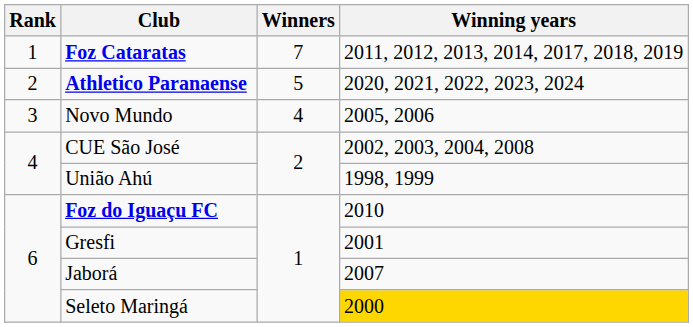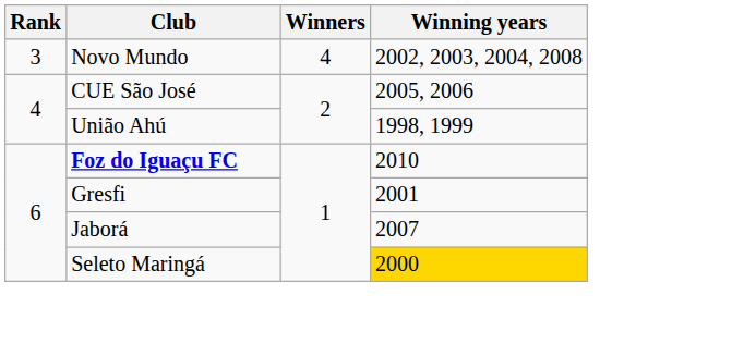 <table class="wikitable sortable">
 <tr>
 <th>Rank</th>
 <th style="width:150px">Club</th>
 <th>Winners</th>
 <th>Winning years</th>
 </tr>
 <tr>
-<td align=center>1</td>
-<td><strong><a href='#'>Foz Cataratas</a></strong></td>
-<td align=center>7</td>
-<td>2011, 2012, 2013, 2014, 2017, 2018, 2019</td>
-</tr>
-<tr>
-<td align=center>2</td>
-<td><strong><a href='#'>Athletico Paranaense</a></strong></td>
-<td align=center>5</td>
-<td>2020, 2021, 2022, 2023, 2024</td>
-</tr>
-<tr>
 <td align=center>3</td>
 <td>Novo Mundo</td>
 <td align=center>4</td>
-<td>2005, 2006</td>
+<td>2002, 2003, 2004, 2008</td>
 </tr>
 <tr>
 <td rowspan=2 align=center>4</td>
 <td>CUE São José</td>
 <td rowspan=2 align=center>2</td>
-<td>2002, 2003, 2004, 2008</td>
+<td>2005, 2006</td>
 </tr>
 <tr>
 <td>União Ahú</td>
 <td>1998, 1999</td>
 </tr>
 <tr>
 <td rowspan=4 align=center>6</td>
 <td><strong><a href='#'>Foz do Iguaçu FC</a></strong></td>
 <td rowspan=4 align=center>1</td>
 <td>2010</td>
 </tr>
 <tr>
 <td>Gresfi</td>
 <td>2001</td>
 </tr>
 <tr>
 <td>Jaborá</td>
 <td>2007</td>
 </tr>
 <tr>
 <td>Seleto Maringá</td>
 <td style="background: gold;">2000</td>
 </tr>
 </table>
